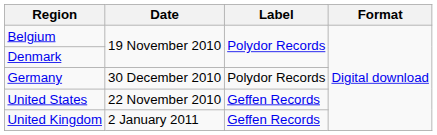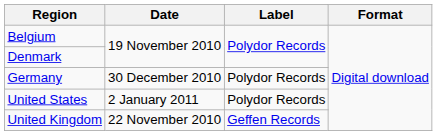 <table class="wikitable">
 <tr>
 <th>Region</th>
 <th>Date</th>
 <th>Label</th>
 <th>Format</th>
 </tr>
 <tr>
 <td><a href='#'>Belgium</a></td>
 <td rowspan="2">19 November 2010</td>
 <td rowspan="2"><a href='#'>Polydor Records</a></td>
 <td rowspan="5"><a href='#'>Digital download</a></td>
 </tr>
 <tr>
 <td><a href='#'>Denmark</a></td>
 </tr>
 <tr>
 <td><a href='#'>Germany</a></td>
 <td>30 December 2010</td>
 <td>Polydor Records</td>
 </tr>
 <tr>
 <td><a href='#'>United States</a></td>
+<td>2 January 2011</td>
+<td>Polydor Records</td>
+</tr>
+<tr>
+<td><a href='#'>United Kingdom</a></td>
 <td>22 November 2010</td>
 <td><a href='#'>Geffen Records</a></td>
 </tr>
-<tr>
-<td><a href='#'>United Kingdom</a></td>
-<td>2 January 2011</td>
-<td><a href='#'>Geffen Records</a></td>
-</tr>
 </table>
